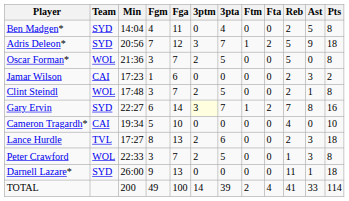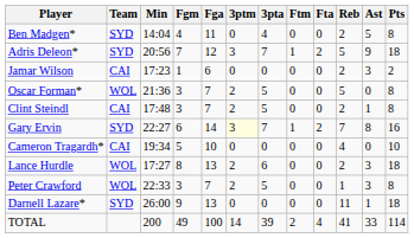 <table class="wikitable">
 <tr>
 <th>Player</th>
 <th>Team</th>
 <th>Min</th>
 <th>Fgm</th>
 <th>Fga</th>
 <th>3ptm</th>
 <th>3pta</th>
 <th>Ftm</th>
 <th>Fta</th>
 <th>Reb</th>
 <th>Ast</th>
 <th>Pts</th>
 </tr>
 <tr>
 <td><a href='#'>Ben Madgen</a>*</td>
 <td><a href='#'>SYD</a></td>
 <td>14:04</td>
 <td>4</td>
 <td>11</td>
 <td>0</td>
 <td>4</td>
 <td>0</td>
 <td>0</td>
 <td>2</td>
 <td>5</td>
 <td>8</td>
 </tr>
 <tr>
 <td><a href='#'>Adris Deleon</a>*</td>
 <td><a href='#'>SYD</a></td>
 <td>20:56</td>
 <td>7</td>
 <td>12</td>
 <td>3</td>
 <td>7</td>
 <td>1</td>
 <td>2</td>
 <td>5</td>
 <td>9</td>
 <td>18</td>
 </tr>
 <tr>
+<td><a href='#'>Jamar Wilson</a></td>
+<td><a href='#'>CAI</a></td>
+<td>17:23</td>
+<td>1</td>
+<td>6</td>
+<td>0</td>
+<td>0</td>
+<td>0</td>
+<td>0</td>
+<td>2</td>
+<td>3</td>
+<td>2</td>
+</tr>
+<tr>
 <td><a href='#'>Oscar Forman</a>*</td>
 <td><a href='#'>WOL</a></td>
 <td>21:36</td>
 <td>3</td>
 <td>7</td>
 <td>2</td>
 <td>5</td>
 <td>0</td>
 <td>0</td>
 <td>5</td>
 <td>0</td>
 <td>8</td>
 </tr>
 <tr>
-<td><a href='#'>Jamar Wilson</a></td>
+<td><a href='#'>Clint Steindl</a></td>
 <td><a href='#'>CAI</a></td>
-<td>17:23</td>
-<td>1</td>
-<td>6</td>
-<td>0</td>
-<td>0</td>
-<td>0</td>
-<td>0</td>
-<td>2</td>
-<td>3</td>
-<td>2</td>
-</tr>
-<tr>
-<td><a href='#'>Clint Steindl</a></td>
-<td><a href='#'>WOL</a></td>
 <td>17:48</td>
 <td>3</td>
 <td>7</td>
 <td>2</td>
 <td>5</td>
 <td>0</td>
 <td>0</td>
 <td>2</td>
 <td>1</td>
 <td>8</td>
 </tr>
 <tr>
 <td><a href='#'>Gary Ervin</a></td>
 <td><a href='#'>SYD</a></td>
 <td>22:27</td>
 <td>6</td>
 <td>14</td>
 <td style="background: lightyellow;">3</td>
 <td>7</td>
 <td>1</td>
 <td>2</td>
 <td>7</td>
 <td>8</td>
 <td>16</td>
 </tr>
 <tr>
 <td><a href='#'>Cameron Tragardh</a>*</td>
 <td><a href='#'>CAI</a></td>
 <td>19:34</td>
 <td>5</td>
 <td>10</td>
 <td>0</td>
 <td>0</td>
 <td>0</td>
 <td>0</td>
 <td>4</td>
 <td>0</td>
 <td>10</td>
 </tr>
 <tr>
 <td><a href='#'>Lance Hurdle</a></td>
-<td><a href='#'>TVL</a></td>
+<td><a href='#'>WOL</a></td>
 <td>17:27</td>
 <td>8</td>
 <td>13</td>
 <td>2</td>
 <td>6</td>
 <td>0</td>
 <td>0</td>
 <td>2</td>
 <td>3</td>
 <td>18</td>
 </tr>
 <tr>
 <td><a href='#'>Peter Crawford</a></td>
 <td><a href='#'>WOL</a></td>
 <td>22:33</td>
 <td>3</td>
 <td>7</td>
 <td>2</td>
 <td>5</td>
 <td>0</td>
 <td>0</td>
 <td>1</td>
 <td>3</td>
 <td>8</td>
 </tr>
 <tr>
 <td><a href='#'>Darnell Lazare</a>*</td>
 <td><a href='#'>SYD</a></td>
 <td>26:00</td>
 <td>9</td>
 <td>13</td>
 <td>0</td>
 <td>0</td>
 <td>0</td>
 <td>0</td>
 <td>11</td>
 <td>1</td>
 <td>18</td>
 </tr>
 <tr>
 <td>TOTAL</td>
 <td></td>
 <td>200</td>
 <td>49</td>
 <td>100</td>
 <td>14</td>
 <td>39</td>
 <td>2</td>
 <td>4</td>
 <td>41</td>
 <td>33</td>
 <td>114</td>
 </tr>
 </table>
